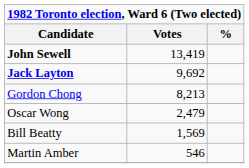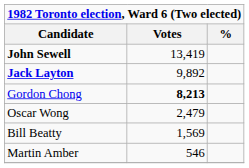 <table class="wikitable">
 <tr>
 <td Colspan="3" align="center"><strong><a href='#'>1982 Toronto election</a>, Ward 6 (Two elected)</strong></td>
 </tr>
 <tr>
 <th bgcolor="#DDDDFF" width="150px">Candidate</th>
 <th bgcolor="#DDDDFF">Votes</th>
 <th bgcolor="#DDDDFF">%</th>
 </tr>
 <tr>
 <td><strong>John Sewell</strong></td>
 <td align=right>13,419</td>
 <td align=right></td>
 </tr>
 <tr>
 <td><strong><a href='#'>Jack Layton</a></strong></td>
-<td align=right>9,692</td>
+<td align=right>9,892</td>
 <td align=right></td>
 </tr>
 <tr>
 <td><a href='#'>Gordon Chong</a></td>
-<td align=right>8,213</td>
+<td align=right><strong>8,213</strong></td>
 <td align=right></td>
 </tr>
 <tr>
 <td>Oscar Wong</td>
 <td align=right>2,479</td>
 <td align=right></td>
 </tr>
 <tr>
 <td>Bill Beatty</td>
 <td align=right>1,569</td>
 <td align=right></td>
 </tr>
 <tr>
 <td>Martin Amber</td>
 <td align=right>546</td>
 <td align=right></td>
 </tr>
 <tr>
 </tr>
 </table>
